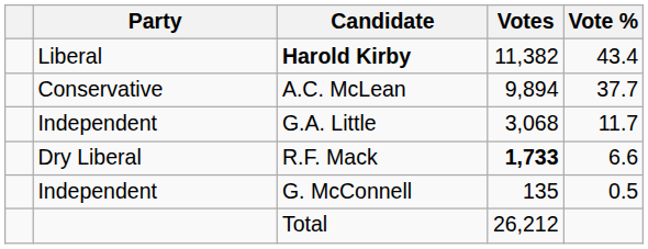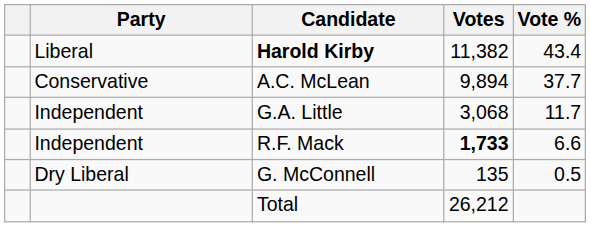 <table class="wikitable">
 <tr>
 <th></th>
 <th scope="col" width="175">Party</th>
 <th scope="col" width="150">Candidate</th>
 <th>Votes</th>
 <th>Vote %</th>
 </tr>
 <tr>
 <td>   </td>
 <td>Liberal</td>
 <td><strong>Harold Kirby</strong></td>
 <td align=right>11,382</td>
 <td align=right>43.4</td>
 </tr>
 <tr>
 <td>   </td>
 <td>Conservative</td>
 <td>A.C. McLean</td>
 <td align=right>9,894</td>
 <td align=right>37.7</td>
 </tr>
 <tr>
 <td>   </td>
 <td>Independent</td>
 <td>G.A. Little</td>
 <td align=right>3,068</td>
 <td align=right>11.7</td>
 </tr>
 <tr>
 <td>   </td>
-<td>Dry Liberal</td>
+<td>Independent</td>
 <td>R.F. Mack</td>
 <td align=right><strong>1,733</strong></td>
 <td align=right>6.6</td>
 </tr>
 <tr>
 <td>   </td>
-<td>Independent</td>
+<td>Dry Liberal</td>
 <td>G. McConnell</td>
 <td align=right>135</td>
 <td align=right>0.5</td>
 </tr>
 <tr>
 <td></td>
 <td></td>
 <td>Total</td>
 <td align=right>26,212</td>
 <td></td>
 </tr>
 </table>
